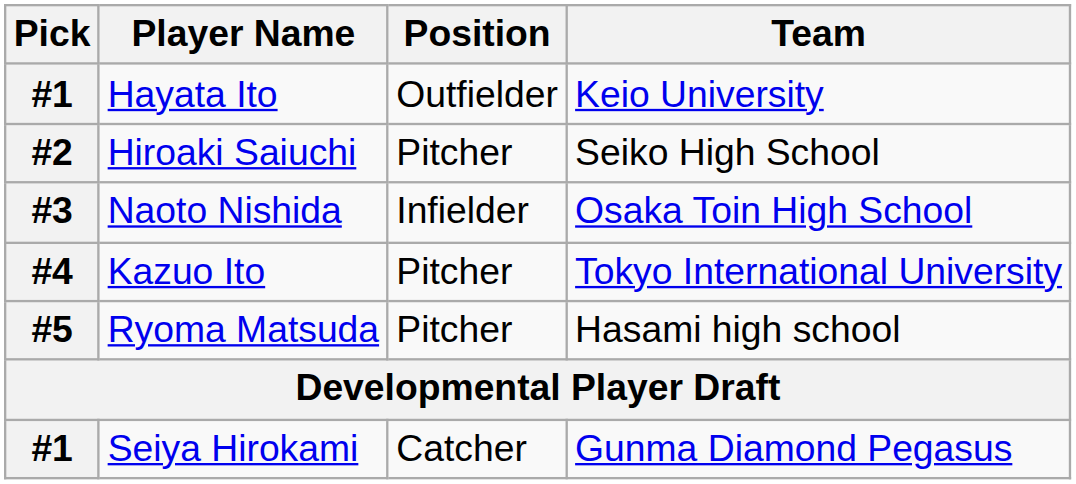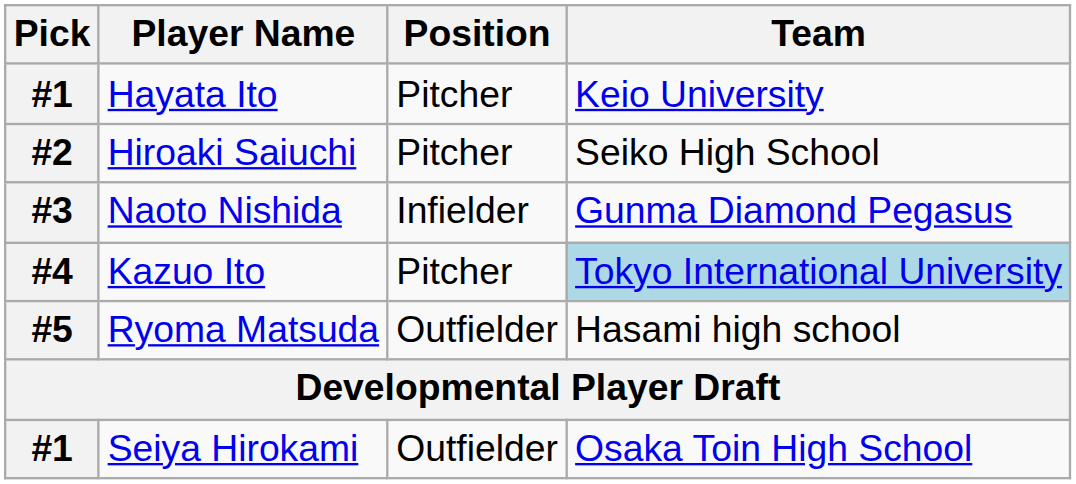 <table class="wikitable">
 <tr>
 <th>Pick</th>
 <th>Player Name</th>
 <th>Position</th>
 <th>Team</th>
 </tr>
 <tr>
 <th>#1</th>
 <td><a href='#'>Hayata Ito</a></td>
-<td>Outfielder</td>
+<td>Pitcher</td>
 <td><a href='#'>Keio University</a></td>
 </tr>
 <tr>
 <th>#2</th>
 <td><a href='#'>Hiroaki Saiuchi</a></td>
 <td>Pitcher</td>
 <td>Seiko High School</td>
 </tr>
 <tr>
 <th>#3</th>
 <td><a href='#'>Naoto Nishida</a></td>
 <td>Infielder</td>
-<td><a href='#'>Osaka Toin High School</a></td>
+<td><a href='#'>Gunma Diamond Pegasus</a></td>
 </tr>
 <tr>
 <th>#4</th>
 <td><a href='#'>Kazuo Ito</a></td>
 <td>Pitcher</td>
-<td><a href='#'>Tokyo International University</a></td>
+<td style="background: lightblue;"><a href='#'>Tokyo International University</a></td>
 </tr>
 <tr>
 <th>#5</th>
 <td><a href='#'>Ryoma Matsuda</a></td>
-<td>Pitcher</td>
+<td>Outfielder</td>
 <td>Hasami high school</td>
 </tr>
 <tr>
 <th colspan="5">Developmental Player Draft</th>
 </tr>
 <tr>
 <th>#1</th>
 <td><a href='#'>Seiya Hirokami</a></td>
-<td>Catcher</td>
-<td><a href='#'>Gunma Diamond Pegasus</a></td>
+<td>Outfielder</td>
+<td><a href='#'>Osaka Toin High School</a></td>
 </tr>
 </table>
